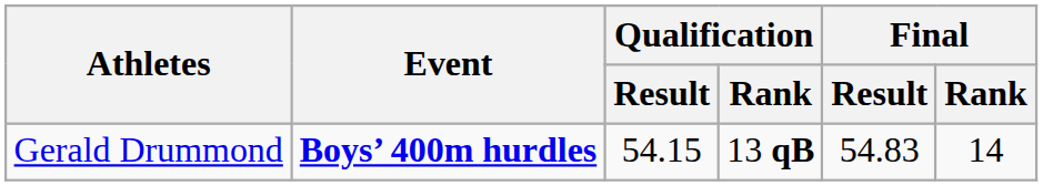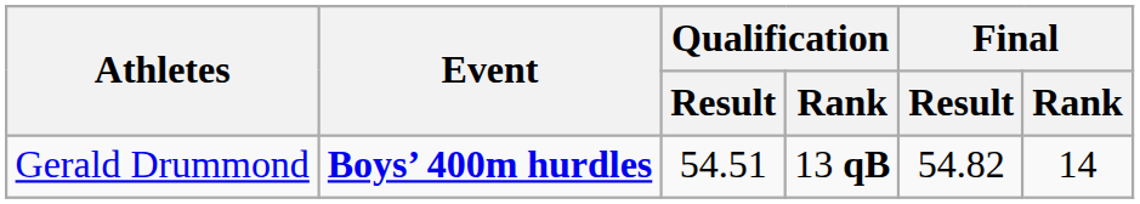 <table class="wikitable" border="1" style="font-size:90%">
 <tr>
 <th rowspan=2>Athletes</th>
 <th rowspan=2>Event</th>
 <th colspan=2>Qualification</th>
 <th colspan=2>Final</th>
 </tr>
 <tr>
 <th>Result</th>
 <th>Rank</th>
 <th>Result</th>
 <th>Rank</th>
 </tr>
 <tr>
 <td><a href='#'>Gerald Drummond</a></td>
 <td><strong><a href='#'>Boys’ 400m hurdles</a></strong></td>
-<td align=center>54.15</td>
+<td align=center>54.51</td>
 <td align=center>13 <strong>qB</strong></td>
-<td align=center>54.83</td>
+<td align=center>54.82</td>
 <td align=center>14</td>
 </tr>
 </table>
